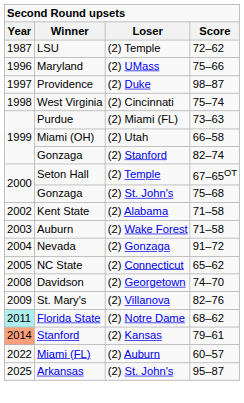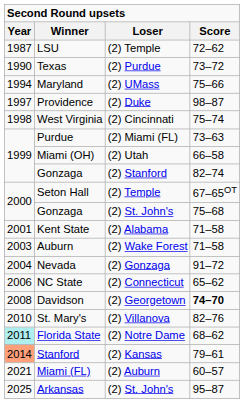 <table class="wikitable">
 <tr>
 <td colspan=4><strong>Second Round upsets</strong></td>
 </tr>
 <tr>
 <th>Year</th>
 <th>Winner</th>
 <th>Loser</th>
 <th>Score</th>
 </tr>
 <tr>
 <td>1987</td>
 <td>LSU</td>
 <td>(2) Temple</td>
 <td>72–62</td>
 </tr>
 <tr>
-<td>1996</td>
+<td>1990</td>
+<td>Texas</td>
+<td>(2) <a href='#'>Purdue</a></td>
+<td>73–72</td>
+</tr>
+<tr>
+<td>1994</td>
 <td>Maryland</td>
 <td>(2) <a href='#'>UMass</a></td>
 <td>75–66</td>
 </tr>
 <tr>
 <td>1997</td>
 <td>Providence</td>
 <td>(2) <a href='#'>Duke</a></td>
 <td>98–87</td>
 </tr>
 <tr>
 <td>1998</td>
 <td>West Virginia</td>
 <td>(2) Cincinnati</td>
 <td>75–74</td>
 </tr>
 <tr>
 <td rowspan="3">1999</td>
 <td>Purdue</td>
 <td>(2) Miami (FL)</td>
 <td>73–63</td>
 </tr>
 <tr>
 <td>Miami (OH)</td>
 <td>(2) Utah</td>
 <td>66–58</td>
 </tr>
 <tr>
 <td>Gonzaga</td>
 <td>(2) <a href='#'>Stanford</a></td>
 <td>82–74</td>
 </tr>
 <tr>
 <td rowspan="2">2000</td>
 <td>Seton Hall</td>
 <td>(2) <a href='#'>Temple</a></td>
 <td>67–65<sup>OT</sup></td>
 </tr>
 <tr>
 <td>Gonzaga</td>
 <td>(2) <a href='#'>St. John's</a></td>
 <td>75–68</td>
 </tr>
 <tr>
-<td>2002</td>
+<td>2001</td>
 <td>Kent State</td>
 <td>(2) <a href='#'>Alabama</a></td>
 <td>71–58</td>
 </tr>
 <tr>
 <td>2003</td>
 <td>Auburn</td>
 <td>(2) <a href='#'>Wake Forest</a></td>
 <td>71–58</td>
 </tr>
 <tr>
 <td>2004</td>
 <td>Nevada</td>
 <td>(2) <a href='#'>Gonzaga</a></td>
 <td>91–72</td>
 </tr>
 <tr>
-<td>2005</td>
+<td>2006</td>
 <td>NC State</td>
 <td>(2) <a href='#'>Connecticut</a></td>
 <td>65–62</td>
 </tr>
 <tr>
 <td>2008</td>
 <td>Davidson</td>
 <td>(2) <a href='#'>Georgetown</a></td>
-<td>74–70</td>
+<td><strong>74–70</strong></td>
 </tr>
 <tr>
-<td>2009</td>
+<td>2010</td>
 <td>St. Mary's</td>
 <td>(2) <a href='#'>Villanova</a></td>
 <td>82–76</td>
 </tr>
 <tr>
 <td style="background: paleturquoise;">2011</td>
 <td><a href='#'>Florida State</a></td>
 <td>(2) <a href='#'>Notre Dame</a></td>
 <td>68–62</td>
 </tr>
 <tr>
 <td style="background: lightsalmon;">2014</td>
 <td><a href='#'>Stanford</a></td>
 <td>(2) <a href='#'>Kansas</a></td>
 <td>79–61</td>
 </tr>
 <tr>
-<td>2022</td>
+<td>2021</td>
 <td><a href='#'>Miami (FL)</a></td>
 <td>(2) <a href='#'>Auburn</a></td>
 <td>60–57</td>
 </tr>
 <tr>
 <td>2025</td>
 <td><a href='#'>Arkansas</a></td>
 <td>(2) <a href='#'>St. John's</a></td>
 <td>95–87</td>
 </tr>
 </table>
